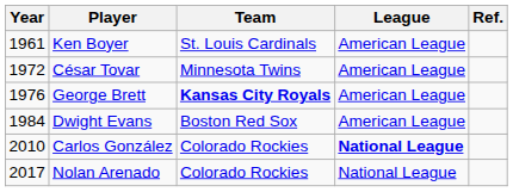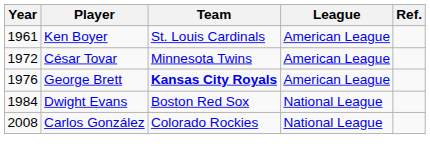 <table class="wikitable">
 <tr>
 <th>Year</th>
 <th>Player</th>
 <th>Team</th>
 <th>League</th>
 <th>Ref.</th>
 </tr>
 <tr>
 <td>1961</td>
 <td><a href='#'>Ken Boyer</a></td>
 <td><a href='#'>St. Louis Cardinals</a></td>
 <td><a href='#'>American League</a></td>
 <td></td>
 </tr>
 <tr>
 <td>1972</td>
 <td><a href='#'>César Tovar</a></td>
 <td><a href='#'>Minnesota Twins</a></td>
 <td><a href='#'>American League</a></td>
 <td></td>
 </tr>
 <tr>
 <td>1976</td>
 <td><a href='#'>George Brett</a></td>
 <td><strong><a href='#'>Kansas City Royals</a></strong></td>
 <td><a href='#'>American League</a></td>
 <td></td>
 </tr>
 <tr>
 <td>1984</td>
 <td><a href='#'>Dwight Evans</a></td>
 <td><a href='#'>Boston Red Sox</a></td>
-<td><a href='#'>American League</a></td>
+<td><a href='#'>National League</a></td>
 <td></td>
 </tr>
 <tr>
-<td>2010</td>
+<td>2008</td>
 <td><a href='#'>Carlos González</a></td>
-<td><a href='#'>Colorado Rockies</a></td>
-<td><strong><a href='#'>National League</a></strong></td>
-<td></td>
-</tr>
-<tr>
-<td>2017</td>
-<td><a href='#'>Nolan Arenado</a></td>
 <td><a href='#'>Colorado Rockies</a></td>
 <td><a href='#'>National League</a></td>
 <td></td>
 </tr>
 </table>
